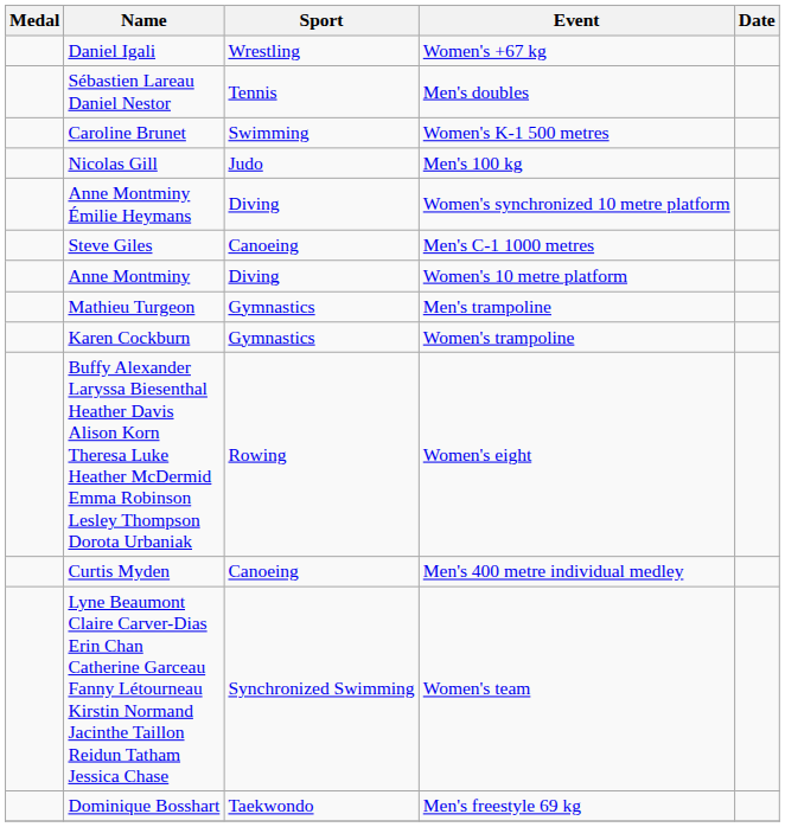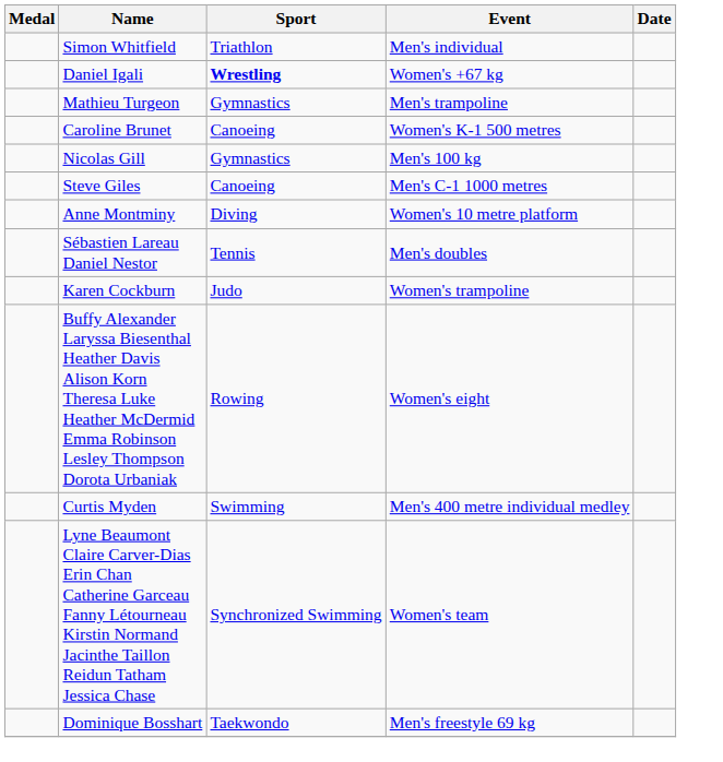 <table class="wikitable sortable" style="font-size:95%">
 <tr>
 <th>Medal</th>
 <th>Name</th>
 <th>Sport</th>
 <th>Event</th>
 <th>Date</th>
 </tr>
 <tr>
 <td></td>
+<td><a href='#'>Simon Whitfield</a></td>
+<td><a href='#'>Triathlon</a></td>
+<td><a href='#'>Men's individual</a></td>
+<td></td>
+</tr>
+<tr>
+<td></td>
 <td><a href='#'>Daniel Igali</a></td>
-<td><a href='#'>Wrestling</a></td>
+<td><strong><a href='#'>Wrestling</a></strong></td>
 <td><a href='#'>Women's +67 kg</a></td>
 <td></td>
 </tr>
 <tr>
 <td></td>
-<td><a href='#'>Sébastien Lareau</a><br><a href='#'>Daniel Nestor</a></td>
-<td><a href='#'>Tennis</a></td>
-<td><a href='#'>Men's doubles</a></td>
+<td><a href='#'>Mathieu Turgeon</a></td>
+<td><a href='#'>Gymnastics</a></td>
+<td><a href='#'>Men's trampoline</a></td>
 <td></td>
 </tr>
 <tr>
 <td></td>
 <td><a href='#'>Caroline Brunet</a></td>
-<td><a href='#'>Swimming</a></td>
+<td><a href='#'>Canoeing</a></td>
 <td><a href='#'>Women's K-1 500 metres</a></td>
 <td></td>
 </tr>
 <tr>
 <td></td>
 <td><a href='#'>Nicolas Gill</a></td>
-<td><a href='#'>Judo</a></td>
+<td><a href='#'>Gymnastics</a></td>
 <td><a href='#'>Men's 100 kg</a></td>
-<td></td>
-</tr>
-<tr>
-<td></td>
-<td><a href='#'>Anne Montminy</a><br><a href='#'>Émilie Heymans</a></td>
-<td><a href='#'>Diving</a></td>
-<td><a href='#'>Women's synchronized 10 metre platform</a></td>
 <td></td>
 </tr>
 <tr>
 <td></td>
 <td><a href='#'>Steve Giles</a></td>
 <td><a href='#'>Canoeing</a></td>
 <td><a href='#'>Men's C-1 1000 metres</a></td>
 <td></td>
 </tr>
 <tr>
 <td></td>
 <td><a href='#'>Anne Montminy</a></td>
 <td><a href='#'>Diving</a></td>
 <td><a href='#'>Women's 10 metre platform</a></td>
 <td></td>
 </tr>
 <tr>
 <td></td>
-<td><a href='#'>Mathieu Turgeon</a></td>
-<td><a href='#'>Gymnastics</a></td>
-<td><a href='#'>Men's trampoline</a></td>
+<td><a href='#'>Sébastien Lareau</a><br><a href='#'>Daniel Nestor</a></td>
+<td><a href='#'>Tennis</a></td>
+<td><a href='#'>Men's doubles</a></td>
 <td></td>
 </tr>
 <tr>
 <td></td>
 <td><a href='#'>Karen Cockburn</a></td>
-<td><a href='#'>Gymnastics</a></td>
+<td><a href='#'>Judo</a></td>
 <td><a href='#'>Women's trampoline</a></td>
 <td></td>
 </tr>
 <tr>
 <td></td>
 <td><a href='#'>Buffy Alexander</a><br><a href='#'>Laryssa Biesenthal</a><br><a href='#'>Heather Davis</a><br><a href='#'>Alison Korn</a><br><a href='#'>Theresa Luke</a><br><a href='#'>Heather McDermid</a><br><a href='#'>Emma Robinson</a><br><a href='#'>Lesley Thompson</a><br><a href='#'>Dorota Urbaniak</a></td>
 <td><a href='#'>Rowing</a></td>
 <td><a href='#'>Women's eight</a></td>
 <td></td>
 </tr>
 <tr>
 <td></td>
 <td><a href='#'>Curtis Myden</a></td>
-<td><a href='#'>Canoeing</a></td>
+<td><a href='#'>Swimming</a></td>
 <td><a href='#'>Men's 400 metre individual medley</a></td>
 <td></td>
 </tr>
 <tr>
 <td></td>
 <td><a href='#'>Lyne Beaumont</a><br><a href='#'>Claire Carver-Dias</a><br><a href='#'>Erin Chan</a><br><a href='#'>Catherine Garceau</a><br><a href='#'>Fanny Létourneau</a><br><a href='#'>Kirstin Normand</a><br><a href='#'>Jacinthe Taillon</a><br><a href='#'>Reidun Tatham</a><br><a href='#'>Jessica Chase</a></td>
 <td><a href='#'>Synchronized Swimming</a></td>
 <td><a href='#'>Women's team</a></td>
 <td></td>
 </tr>
 <tr>
 <td></td>
 <td><a href='#'>Dominique Bosshart</a></td>
 <td><a href='#'>Taekwondo</a></td>
 <td><a href='#'>Men's freestyle 69 kg</a></td>
 <td></td>
 </tr>
 <tr>
 </tr>
 </table>
